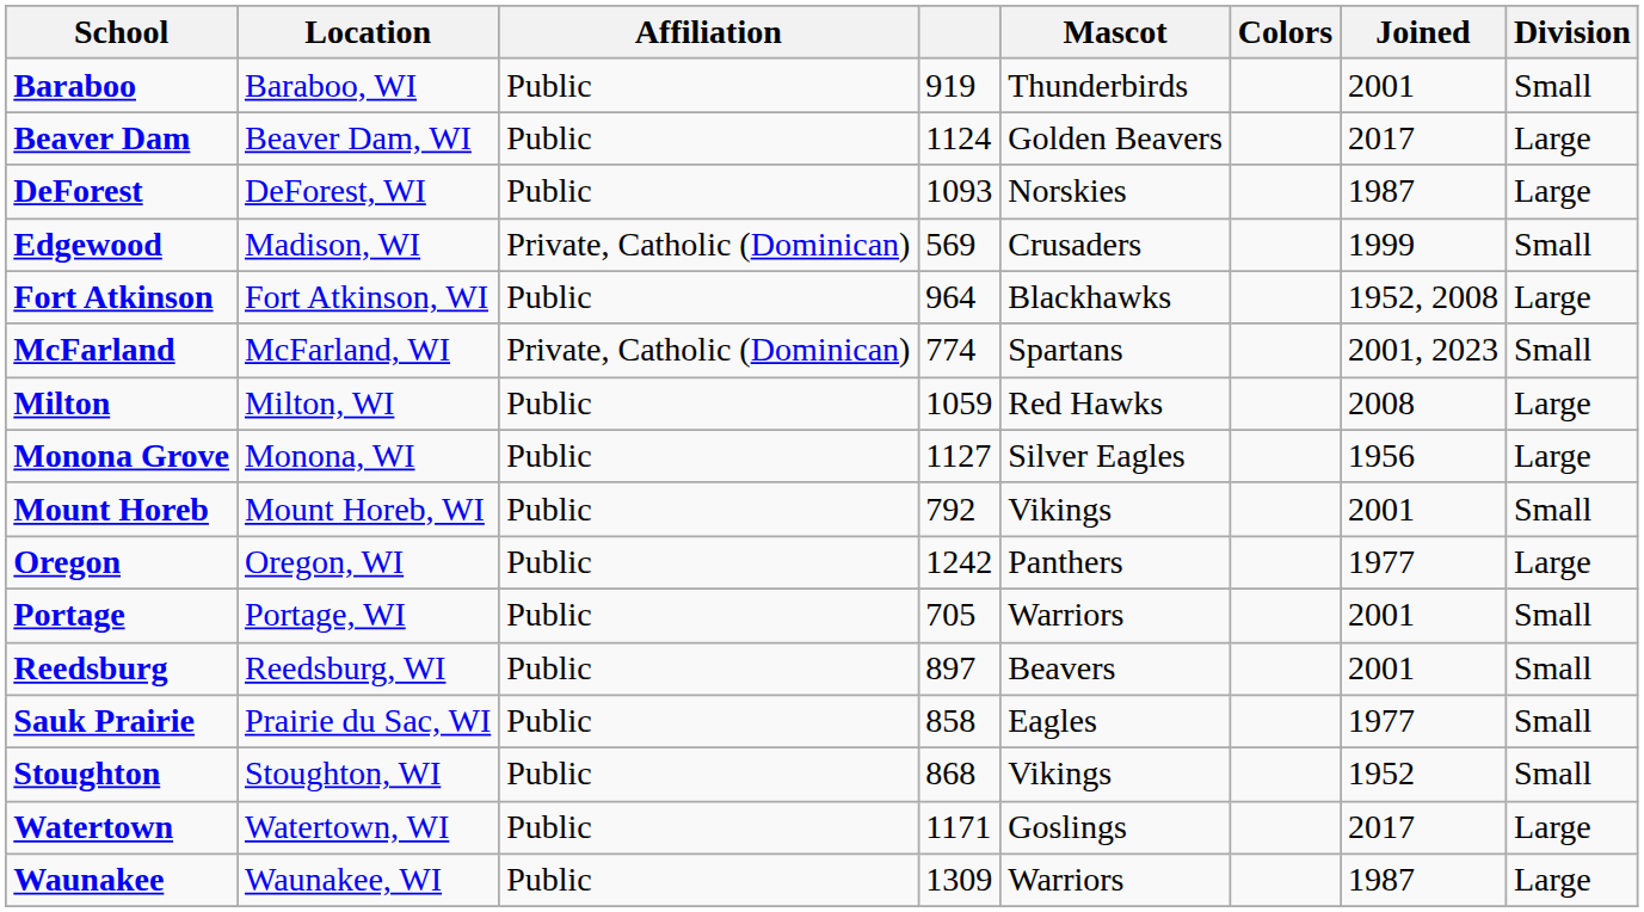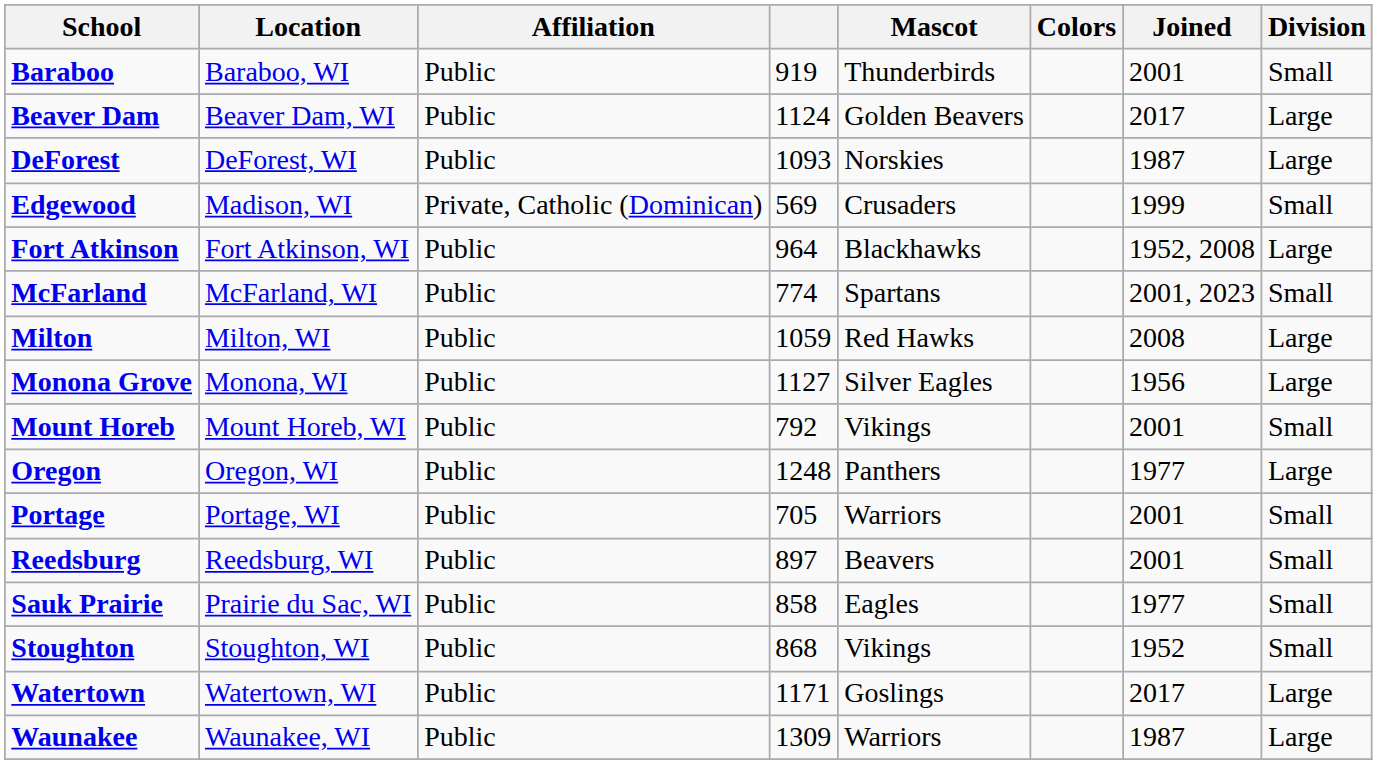 <table class="wikitable sortable">
 <tr>
 <th>School</th>
 <th>Location</th>
 <th>Affiliation</th>
 <th></th>
 <th>Mascot</th>
 <th>Colors</th>
 <th>Joined</th>
 <th>Division</th>
 </tr>
 <tr>
 <td><a href='#'><strong>Baraboo</strong></a></td>
 <td><a href='#'>Baraboo, WI</a></td>
 <td>Public</td>
 <td>919</td>
 <td>Thunderbirds</td>
 <td> </td>
 <td>2001</td>
 <td>Small</td>
 </tr>
 <tr>
 <td><a href='#'><strong>Beaver Dam</strong></a></td>
 <td><a href='#'>Beaver Dam, WI</a></td>
 <td>Public</td>
 <td>1124</td>
 <td>Golden Beavers</td>
 <td> </td>
 <td>2017</td>
 <td>Large</td>
 </tr>
 <tr>
 <td><a href='#'><strong>DeForest</strong></a></td>
 <td><a href='#'>DeForest, WI</a></td>
 <td>Public</td>
 <td>1093</td>
 <td>Norskies</td>
 <td> </td>
 <td>1987</td>
 <td>Large</td>
 </tr>
 <tr>
 <td><a href='#'><strong>Edgewood</strong></a></td>
 <td><a href='#'>Madison, WI</a></td>
 <td>Private, Catholic (<a href='#'>Dominican</a>)</td>
 <td>569</td>
 <td>Crusaders</td>
 <td> </td>
 <td>1999</td>
 <td>Small</td>
 </tr>
 <tr>
 <td><strong><a href='#'>Fort Atkinson</a></strong></td>
 <td><a href='#'>Fort Atkinson, WI</a></td>
 <td>Public</td>
 <td>964</td>
 <td>Blackhawks</td>
 <td> </td>
 <td>1952, 2008</td>
 <td>Large</td>
 </tr>
 <tr>
 <td><strong><a href='#'>McFarland</a></strong></td>
 <td><a href='#'>McFarland, WI</a></td>
-<td>Private, Catholic (<a href='#'>Dominican</a>)</td>
+<td>Public</td>
 <td>774</td>
 <td>Spartans</td>
 <td> </td>
 <td>2001, 2023</td>
 <td>Small</td>
 </tr>
 <tr>
 <td><a href='#'><strong>Milton</strong></a></td>
 <td><a href='#'>Milton, WI</a></td>
 <td>Public</td>
 <td>1059</td>
 <td>Red Hawks</td>
 <td> </td>
 <td>2008</td>
 <td>Large</td>
 </tr>
 <tr>
 <td><a href='#'><strong>Monona Grove</strong></a></td>
 <td><a href='#'>Monona, WI</a></td>
 <td>Public</td>
 <td>1127</td>
 <td>Silver Eagles</td>
 <td> </td>
 <td>1956</td>
 <td>Large</td>
 </tr>
 <tr>
 <td><a href='#'><strong>Mount Horeb</strong></a></td>
 <td><a href='#'>Mount Horeb, WI</a></td>
 <td>Public</td>
 <td>792</td>
 <td>Vikings</td>
 <td> </td>
 <td>2001</td>
 <td>Small</td>
 </tr>
 <tr>
 <td><a href='#'><strong>Oregon</strong></a></td>
 <td><a href='#'>Oregon, WI</a></td>
 <td>Public</td>
-<td>1242</td>
+<td>1248</td>
 <td>Panthers</td>
 <td> </td>
 <td>1977</td>
 <td>Large</td>
 </tr>
 <tr>
 <td><a href='#'><strong>Portage</strong></a></td>
 <td><a href='#'>Portage, WI</a></td>
 <td>Public</td>
 <td>705</td>
 <td>Warriors</td>
 <td> </td>
 <td>2001</td>
 <td>Small</td>
 </tr>
 <tr>
 <td><a href='#'><strong>Reedsburg</strong></a></td>
 <td><a href='#'>Reedsburg, WI</a></td>
 <td>Public</td>
 <td>897</td>
 <td>Beavers</td>
 <td> </td>
 <td>2001</td>
 <td>Small</td>
 </tr>
 <tr>
 <td><a href='#'><strong>Sauk Prairie</strong></a></td>
 <td><a href='#'>Prairie du Sac, WI</a></td>
 <td>Public</td>
 <td>858</td>
 <td>Eagles</td>
 <td> </td>
 <td>1977</td>
 <td>Small</td>
 </tr>
 <tr>
 <td><a href='#'><strong>Stoughton</strong></a></td>
 <td><a href='#'>Stoughton, WI</a></td>
 <td>Public</td>
 <td>868</td>
 <td>Vikings</td>
 <td> </td>
 <td>1952</td>
 <td>Small</td>
 </tr>
 <tr>
 <td><a href='#'><strong>Watertown</strong></a></td>
 <td><a href='#'>Watertown, WI</a></td>
 <td>Public</td>
 <td>1171</td>
 <td>Goslings</td>
 <td> </td>
 <td>2017</td>
 <td>Large</td>
 </tr>
 <tr>
 <td><a href='#'><strong>Waunakee</strong></a></td>
 <td><a href='#'>Waunakee, WI</a></td>
 <td>Public</td>
 <td>1309</td>
 <td>Warriors</td>
 <td> </td>
 <td>1987</td>
 <td>Large</td>
 </tr>
 </table>
